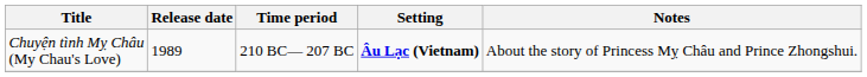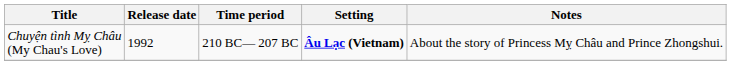 <table class="wikitable sortable" border="1">
 <tr>
 <th scope="col">Title</th>
 <th scope="col">Release date</th>
 <th scope="col">Time period</th>
 <th scope="col">Setting</th>
 <th scope="col" class="unsortable">Notes</th>
 </tr>
 <tr>
 <td><em>Chuyện tình Mỵ Châu</em><br>(My Chau's Love)</td>
-<td>1989</td>
+<td>1992</td>
 <td>210 BC— 207 BC</td>
 <td><strong><a href='#'>Âu Lạc</a> (Vietnam)</strong></td>
 <td>About the story of Princess Mỵ Châu and Prince Zhongshui.</td>
 </tr>
 <tr>
 </tr>
 </table>
